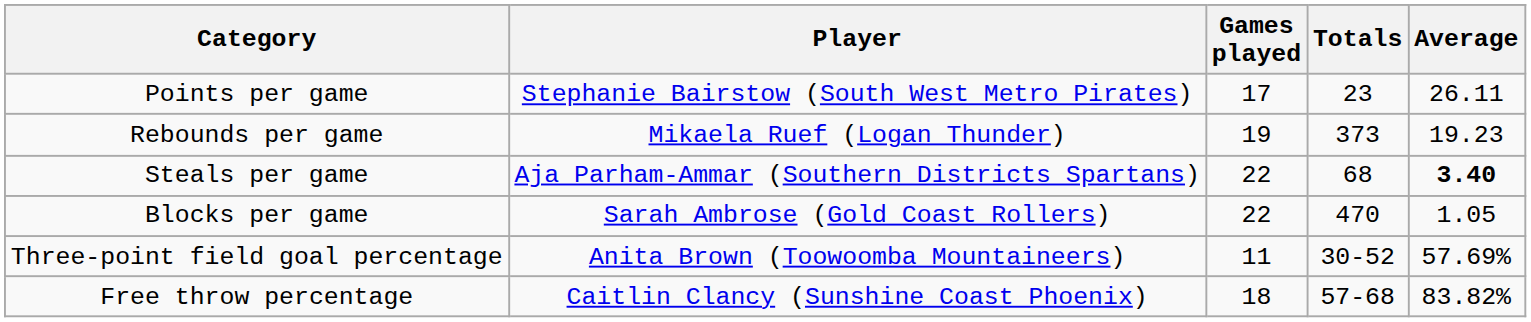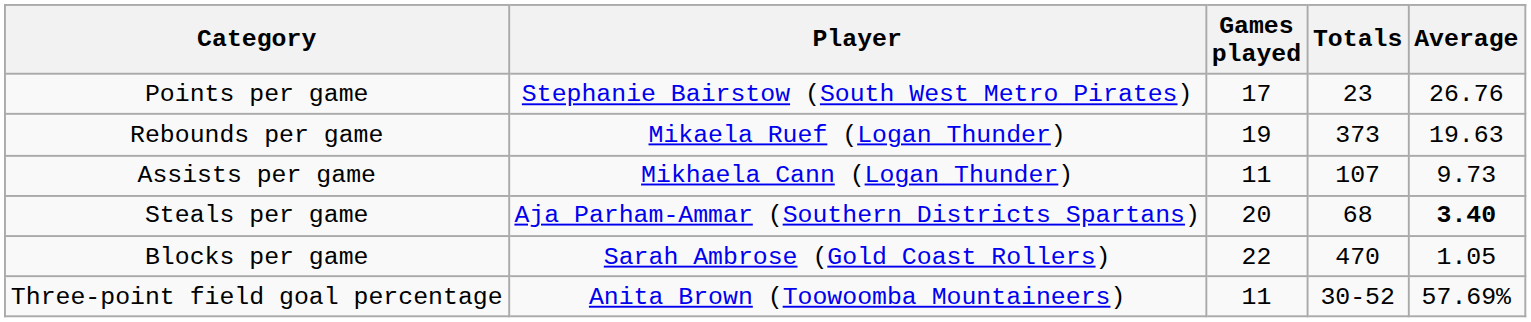 <table class="wikitable" style="text-align:center">
 <tr>
 <th>Category</th>
 <th>Player</th>
 <th>Games<br>played</th>
 <th>Totals</th>
 <th>Average</th>
 </tr>
 <tr>
 <td>Points per game</td>
 <td><a href='#'>Stephanie Bairstow</a> (<a href='#'>South West Metro Pirates</a>)</td>
 <td>17</td>
 <td>23</td>
-<td>26.11</td>
+<td>26.76</td>
 </tr>
 <tr>
 <td>Rebounds per game</td>
 <td><a href='#'>Mikaela Ruef</a> (<a href='#'>Logan Thunder</a>)</td>
 <td>19</td>
 <td>373</td>
-<td>19.23</td>
+<td>19.63</td>
+</tr>
+<tr>
+<td>Assists per game</td>
+<td><a href='#'>Mikhaela Cann</a> (<a href='#'>Logan Thunder</a>)</td>
+<td>11</td>
+<td>107</td>
+<td>9.73</td>
 </tr>
 <tr>
 <td>Steals per game</td>
 <td><a href='#'>Aja Parham-Ammar</a> (<a href='#'>Southern Districts Spartans</a>)</td>
-<td>22</td>
+<td>20</td>
 <td>68</td>
 <td><strong>3.40</strong></td>
 </tr>
 <tr>
 <td>Blocks per game</td>
 <td><a href='#'>Sarah Ambrose</a> (<a href='#'>Gold Coast Rollers</a>)</td>
 <td>22</td>
 <td>470</td>
 <td>1.05</td>
 </tr>
 <tr>
 <td>Three-point field goal percentage</td>
 <td><a href='#'>Anita Brown</a> (<a href='#'>Toowoomba Mountaineers</a>)</td>
 <td>11</td>
 <td>30-52</td>
 <td>57.69%</td>
 </tr>
-<tr>
-<td>Free throw percentage</td>
-<td><a href='#'>Caitlin Clancy</a> (<a href='#'>Sunshine Coast Phoenix</a>)</td>
-<td>18</td>
-<td>57-68</td>
-<td>83.82%</td>
-</tr>
 </table>
